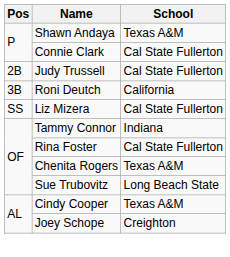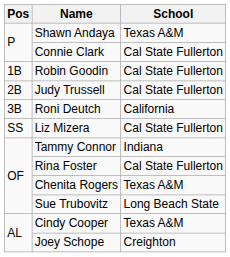 <table class=wikitable>
 <tr>
 <th>Pos</th>
 <th>Name</th>
 <th>School</th>
 </tr>
 <tr>
 <td rowspan=2>P</td>
 <td>Shawn Andaya</td>
 <td>Texas A&M</td>
 </tr>
 <tr>
 <td>Connie Clark</td>
+<td>Cal State Fullerton</td>
+</tr>
+<tr>
+<td>1B</td>
+<td>Robin Goodin</td>
 <td>Cal State Fullerton</td>
 </tr>
 <tr>
 <td>2B</td>
 <td>Judy Trussell</td>
 <td>Cal State Fullerton</td>
 </tr>
 <tr>
 <td>3B</td>
 <td>Roni Deutch</td>
 <td>California</td>
 </tr>
 <tr>
 <td>SS</td>
 <td>Liz Mizera</td>
 <td>Cal State Fullerton</td>
 </tr>
 <tr>
 <td rowspan=4>OF</td>
 <td>Tammy Connor</td>
 <td>Indiana</td>
 </tr>
 <tr>
 <td>Rina Foster</td>
 <td>Cal State Fullerton</td>
 </tr>
 <tr>
 <td>Chenita Rogers</td>
 <td>Texas A&M</td>
 </tr>
 <tr>
 <td>Sue Trubovitz</td>
 <td>Long Beach State</td>
 </tr>
 <tr>
 <td rowspan=2>AL</td>
 <td>Cindy Cooper</td>
 <td>Texas A&M</td>
 </tr>
 <tr>
 <td>Joey Schope</td>
 <td>Creighton</td>
 </tr>
 </table>
